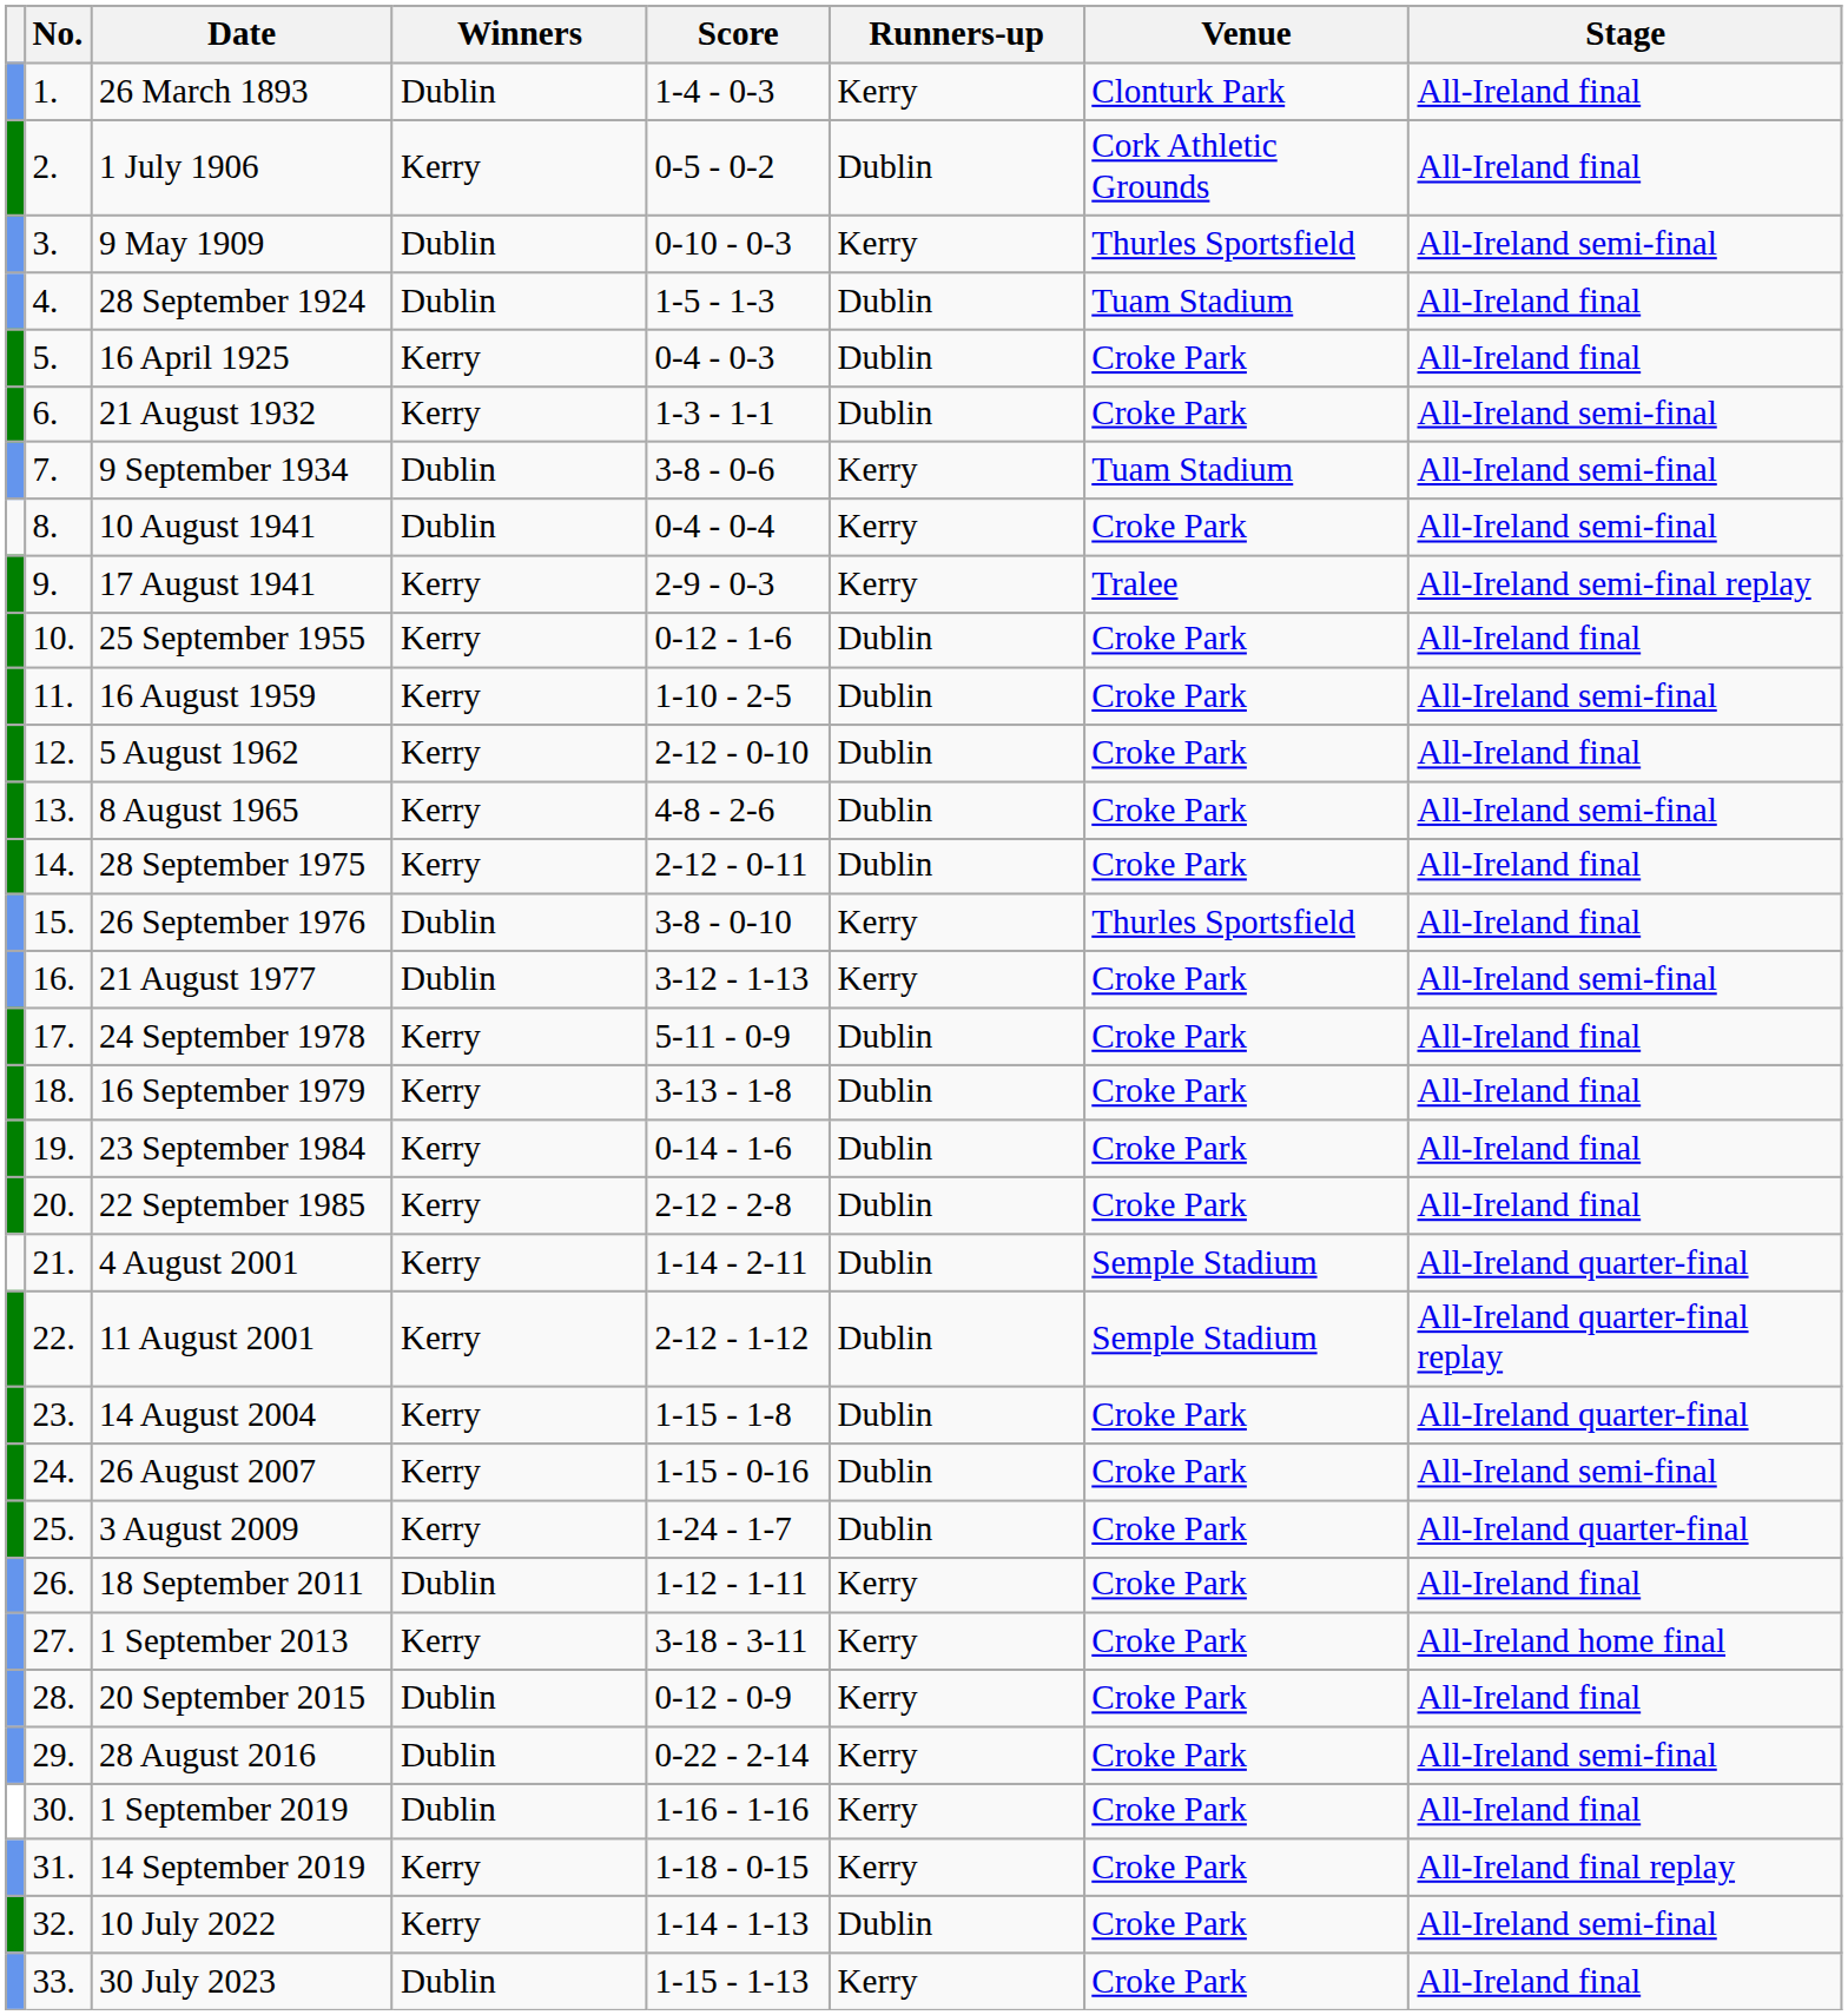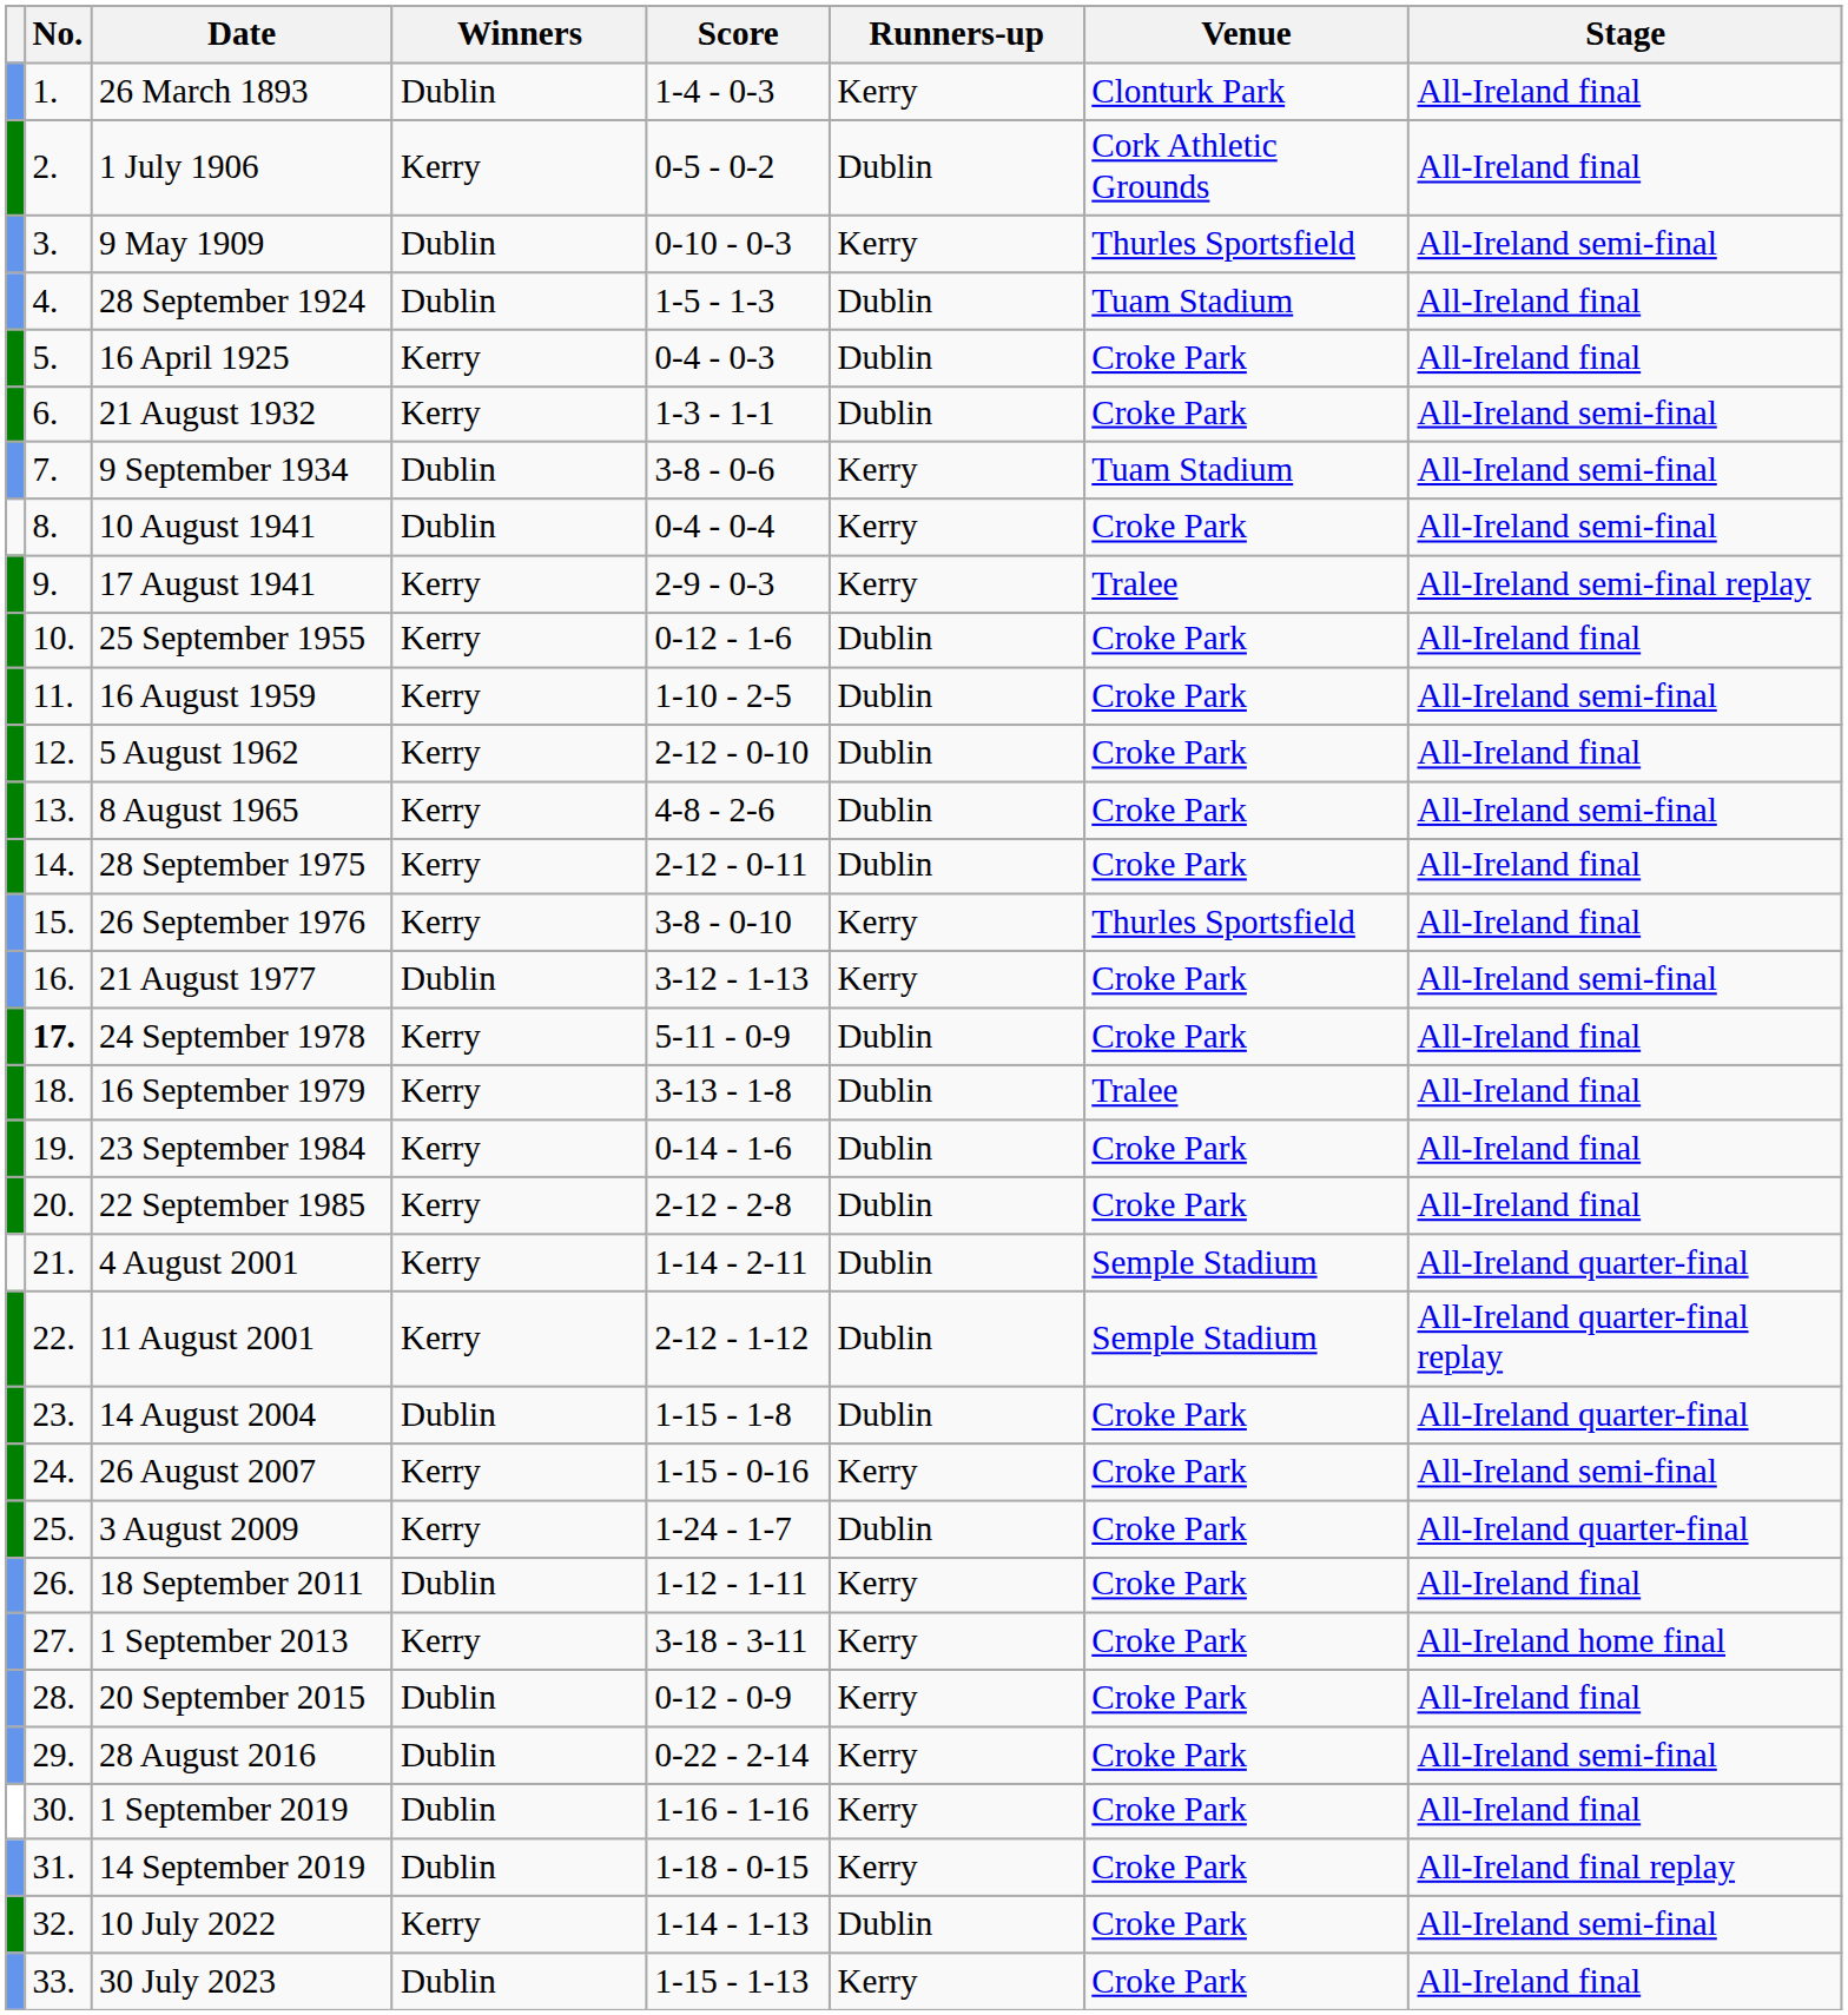 <table class="wikitable" style="font-size:90%">
 <tr>
 <th width=1></th>
 <th width=5>No.</th>
 <th width=120>Date</th>
 <th width=100>Winners</th>
 <th width=70>Score</th>
 <th width=100>Runners-up</th>
 <th width=130>Venue</th>
 <th width=175>Stage</th>
 </tr>
 <tr>
 <td style="background-color:#6495ED"></td>
 <td>1.</td>
 <td>26 March 1893</td>
 <td>Dublin</td>
 <td>1-4 - 0-3</td>
 <td>Kerry</td>
 <td><a href='#'>Clonturk Park</a></td>
 <td><a href='#'>All-Ireland final</a></td>
 </tr>
 <tr>
 <td style="background-color:green"></td>
 <td>2.</td>
 <td>1 July 1906</td>
 <td>Kerry</td>
 <td>0-5 - 0-2</td>
 <td>Dublin</td>
 <td><a href='#'>Cork Athletic Grounds</a></td>
 <td><a href='#'>All-Ireland final</a></td>
 </tr>
 <tr>
 <td style="background-color:#6495ED"></td>
 <td>3.</td>
 <td>9 May 1909</td>
 <td>Dublin</td>
 <td>0-10 - 0-3</td>
 <td>Kerry</td>
 <td><a href='#'>Thurles Sportsfield</a></td>
 <td><a href='#'>All-Ireland semi-final</a></td>
 </tr>
 <tr>
 <td style="background-color:#6495ED"></td>
 <td>4.</td>
 <td>28 September 1924</td>
 <td>Dublin</td>
 <td>1-5 - 1-3</td>
 <td>Dublin</td>
 <td><a href='#'>Tuam Stadium</a></td>
 <td><a href='#'>All-Ireland final</a></td>
 </tr>
 <tr>
 <td style="background-color:green"></td>
 <td>5.</td>
 <td>16 April 1925</td>
 <td>Kerry</td>
 <td>0-4 - 0-3</td>
 <td>Dublin</td>
 <td><a href='#'>Croke Park</a></td>
 <td><a href='#'>All-Ireland final</a></td>
 </tr>
 <tr>
 <td style="background-color:green"></td>
 <td>6.</td>
 <td>21 August 1932</td>
 <td>Kerry</td>
 <td>1-3 - 1-1</td>
 <td>Dublin</td>
 <td><a href='#'>Croke Park</a></td>
 <td><a href='#'>All-Ireland semi-final</a></td>
 </tr>
 <tr>
 <td style="background-color:#6495ED"></td>
 <td>7.</td>
 <td>9 September 1934</td>
 <td>Dublin</td>
 <td>3-8 - 0-6</td>
 <td>Kerry</td>
 <td><a href='#'>Tuam Stadium</a></td>
 <td><a href='#'>All-Ireland semi-final</a></td>
 </tr>
 <tr>
 <td></td>
 <td>8.</td>
 <td>10 August 1941</td>
 <td>Dublin</td>
 <td>0-4 - 0-4</td>
 <td>Kerry</td>
 <td><a href='#'>Croke Park</a></td>
 <td><a href='#'>All-Ireland semi-final</a></td>
 </tr>
 <tr>
 <td style="background-color:green"></td>
 <td>9.</td>
 <td>17 August 1941</td>
 <td>Kerry</td>
 <td>2-9 - 0-3</td>
 <td>Kerry</td>
 <td><a href='#'>Tralee</a></td>
 <td><a href='#'>All-Ireland semi-final replay</a></td>
 </tr>
 <tr>
 <td style="background-color:green"></td>
 <td>10.</td>
 <td>25 September 1955</td>
 <td>Kerry</td>
 <td>0-12 - 1-6</td>
 <td>Dublin</td>
 <td><a href='#'>Croke Park</a></td>
 <td><a href='#'>All-Ireland final</a></td>
 </tr>
 <tr>
 <td style="background-color:green"></td>
 <td>11.</td>
 <td>16 August 1959</td>
 <td>Kerry</td>
 <td>1-10 - 2-5</td>
 <td>Dublin</td>
 <td><a href='#'>Croke Park</a></td>
 <td><a href='#'>All-Ireland semi-final</a></td>
 </tr>
 <tr>
 <td style="background-color:green"></td>
 <td>12.</td>
 <td>5 August 1962</td>
 <td>Kerry</td>
 <td>2-12 - 0-10</td>
 <td>Dublin</td>
 <td><a href='#'>Croke Park</a></td>
 <td><a href='#'>All-Ireland final</a></td>
 </tr>
 <tr>
 <td style="background-color:green"></td>
 <td>13.</td>
 <td>8 August 1965</td>
 <td>Kerry</td>
 <td>4-8 - 2-6</td>
 <td>Dublin</td>
 <td><a href='#'>Croke Park</a></td>
 <td><a href='#'>All-Ireland semi-final</a></td>
 </tr>
 <tr>
 <td style="background-color:green"></td>
 <td>14.</td>
 <td>28 September 1975</td>
 <td>Kerry</td>
 <td>2-12 - 0-11</td>
 <td>Dublin</td>
 <td><a href='#'>Croke Park</a></td>
 <td><a href='#'>All-Ireland final</a></td>
 </tr>
 <tr>
 <td style="background-color:#6495ED"></td>
 <td>15.</td>
 <td>26 September 1976</td>
-<td>Dublin</td>
+<td>Kerry</td>
 <td>3-8 - 0-10</td>
 <td>Kerry</td>
 <td><a href='#'>Thurles Sportsfield</a></td>
 <td><a href='#'>All-Ireland final</a></td>
 </tr>
 <tr>
 <td style="background-color:#6495ED"></td>
 <td>16.</td>
 <td>21 August 1977</td>
 <td>Dublin</td>
 <td>3-12 - 1-13</td>
 <td>Kerry</td>
 <td><a href='#'>Croke Park</a></td>
 <td><a href='#'>All-Ireland semi-final</a></td>
 </tr>
 <tr>
 <td style="background-color:green"></td>
-<td>17.</td>
+<td><strong>17.</strong></td>
 <td>24 September 1978</td>
 <td>Kerry</td>
 <td>5-11 - 0-9</td>
 <td>Dublin</td>
 <td><a href='#'>Croke Park</a></td>
 <td><a href='#'>All-Ireland final</a></td>
 </tr>
 <tr>
 <td style="background-color:green"></td>
 <td>18.</td>
 <td>16 September 1979</td>
 <td>Kerry</td>
 <td>3-13 - 1-8</td>
 <td>Dublin</td>
-<td><a href='#'>Croke Park</a></td>
+<td><a href='#'>Tralee</a></td>
 <td><a href='#'>All-Ireland final</a></td>
 </tr>
 <tr>
 <td style="background-color:green"></td>
 <td>19.</td>
 <td>23 September 1984</td>
 <td>Kerry</td>
 <td>0-14 - 1-6</td>
 <td>Dublin</td>
 <td><a href='#'>Croke Park</a></td>
 <td><a href='#'>All-Ireland final</a></td>
 </tr>
 <tr>
 <td style="background-color:green"></td>
 <td>20.</td>
 <td>22 September 1985</td>
 <td>Kerry</td>
 <td>2-12 - 2-8</td>
 <td>Dublin</td>
 <td><a href='#'>Croke Park</a></td>
 <td><a href='#'>All-Ireland final</a></td>
 </tr>
 <tr>
 <td></td>
 <td>21.</td>
 <td>4 August 2001</td>
 <td>Kerry</td>
 <td>1-14 - 2-11</td>
 <td>Dublin</td>
 <td><a href='#'>Semple Stadium</a></td>
 <td><a href='#'>All-Ireland quarter-final</a></td>
 </tr>
 <tr>
 <td style="background-color:green"></td>
 <td>22.</td>
 <td>11 August 2001</td>
 <td>Kerry</td>
 <td>2-12 - 1-12</td>
 <td>Dublin</td>
 <td><a href='#'>Semple Stadium</a></td>
 <td><a href='#'>All-Ireland quarter-final replay</a></td>
 </tr>
 <tr>
 <td style="background-color:green"></td>
 <td>23.</td>
 <td>14 August 2004</td>
-<td>Kerry</td>
+<td>Dublin</td>
 <td>1-15 - 1-8</td>
 <td>Dublin</td>
 <td><a href='#'>Croke Park</a></td>
 <td><a href='#'>All-Ireland quarter-final</a></td>
 </tr>
 <tr>
 <td style="background-color:green"></td>
 <td>24.</td>
 <td>26 August 2007</td>
 <td>Kerry</td>
 <td>1-15 - 0-16</td>
-<td>Dublin</td>
+<td>Kerry</td>
 <td><a href='#'>Croke Park</a></td>
 <td><a href='#'>All-Ireland semi-final</a></td>
 </tr>
 <tr>
 <td style="background-color:green"></td>
 <td>25.</td>
 <td>3 August 2009</td>
 <td>Kerry</td>
 <td>1-24 - 1-7</td>
 <td>Dublin</td>
 <td><a href='#'>Croke Park</a></td>
 <td><a href='#'>All-Ireland quarter-final</a></td>
 </tr>
 <tr>
 <td style="background-color:#6495ED"></td>
 <td>26.</td>
 <td>18 September 2011</td>
 <td>Dublin</td>
 <td>1-12 - 1-11</td>
 <td>Kerry</td>
 <td><a href='#'>Croke Park</a></td>
 <td><a href='#'>All-Ireland final</a></td>
 </tr>
 <tr>
 <td style="background-color:#6495ED"></td>
 <td>27.</td>
 <td>1 September 2013</td>
 <td>Kerry</td>
 <td>3-18 - 3-11</td>
 <td>Kerry</td>
 <td><a href='#'>Croke Park</a></td>
 <td><a href='#'>All-Ireland home final</a></td>
 </tr>
 <tr>
 <td style="background-color:#6495ED"></td>
 <td>28.</td>
 <td>20 September 2015</td>
 <td>Dublin</td>
 <td>0-12 - 0-9</td>
 <td>Kerry</td>
 <td><a href='#'>Croke Park</a></td>
 <td><a href='#'>All-Ireland final</a></td>
 </tr>
 <tr>
 <td style="background-color:#6495ED"></td>
 <td>29.</td>
 <td>28 August 2016</td>
 <td>Dublin</td>
 <td>0-22 - 2-14</td>
 <td>Kerry</td>
 <td><a href='#'>Croke Park</a></td>
 <td><a href='#'>All-Ireland semi-final</a></td>
 </tr>
 <tr>
 <td style="background-color:#ffffff"></td>
 <td>30.</td>
 <td>1 September 2019</td>
 <td>Dublin</td>
 <td>1-16 - 1-16</td>
 <td>Kerry</td>
 <td><a href='#'>Croke Park</a></td>
 <td><a href='#'>All-Ireland final</a></td>
 </tr>
 <tr>
 <td style="background-color:#6495ED"></td>
 <td>31.</td>
 <td>14 September 2019</td>
-<td>Kerry</td>
+<td>Dublin</td>
 <td>1-18 - 0-15</td>
 <td>Kerry</td>
 <td><a href='#'>Croke Park</a></td>
 <td><a href='#'>All-Ireland final replay</a></td>
 </tr>
 <tr>
 <td style="background-color:green"></td>
 <td>32.</td>
 <td>10 July 2022</td>
 <td>Kerry</td>
 <td>1-14 - 1-13</td>
 <td>Dublin</td>
 <td><a href='#'>Croke Park</a></td>
 <td><a href='#'>All-Ireland semi-final</a></td>
 </tr>
 <tr>
 <td style="background-color:#6495ED"></td>
 <td>33.</td>
 <td>30 July 2023</td>
 <td>Dublin</td>
 <td>1-15 - 1-13</td>
 <td>Kerry</td>
 <td><a href='#'>Croke Park</a></td>
 <td><a href='#'>All-Ireland final</a></td>
 </tr>
 </table>
